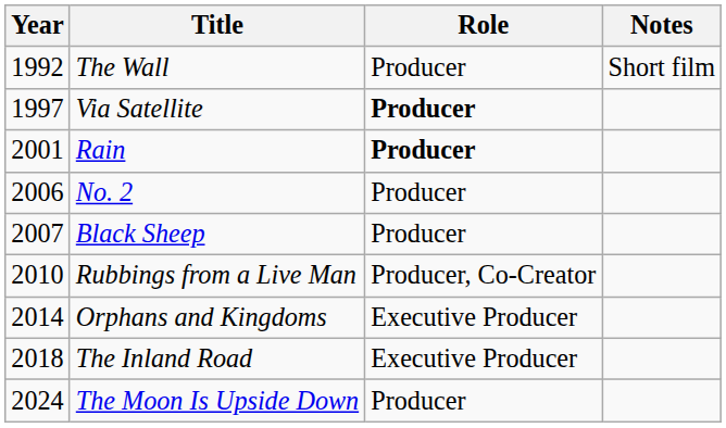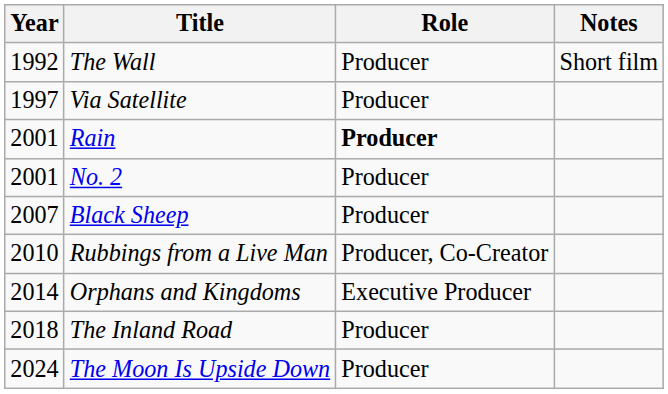 <table class="wikitable sortable">
 <tr>
 <th>Year</th>
 <th>Title</th>
 <th>Role</th>
 <th class="unsortable">Notes</th>
 </tr>
 <tr>
 <td>1992</td>
 <td><em>The Wall</em></td>
 <td>Producer</td>
 <td>Short film</td>
 </tr>
 <tr>
 <td>1997</td>
 <td><em>Via Satellite</em></td>
-<td><strong>Producer</strong></td>
+<td>Producer</td>
 <td></td>
 </tr>
 <tr>
 <td>2001</td>
 <td><em><a href='#'>Rain</a></em></td>
 <td><strong>Producer</strong></td>
 <td></td>
 </tr>
 <tr>
-<td>2006</td>
+<td>2001</td>
 <td><em><a href='#'>No. 2</a></em></td>
 <td>Producer</td>
 <td></td>
 </tr>
 <tr>
 <td>2007</td>
 <td><em><a href='#'>Black Sheep</a></em></td>
 <td>Producer</td>
 <td></td>
 </tr>
 <tr>
 <td>2010</td>
 <td><em>Rubbings from a Live Man</em></td>
 <td>Producer, Co-Creator</td>
 <td></td>
 </tr>
 <tr>
 <td>2014</td>
 <td><em>Orphans and Kingdoms</em></td>
 <td>Executive Producer</td>
 <td></td>
 </tr>
 <tr>
 <td>2018</td>
 <td><em>The Inland Road</em></td>
-<td>Executive Producer</td>
+<td>Producer</td>
 <td></td>
 </tr>
 <tr>
 <td>2024</td>
 <td><em><a href='#'>The Moon Is Upside Down</a></em></td>
 <td>Producer</td>
 <td></td>
 </tr>
 </table>
